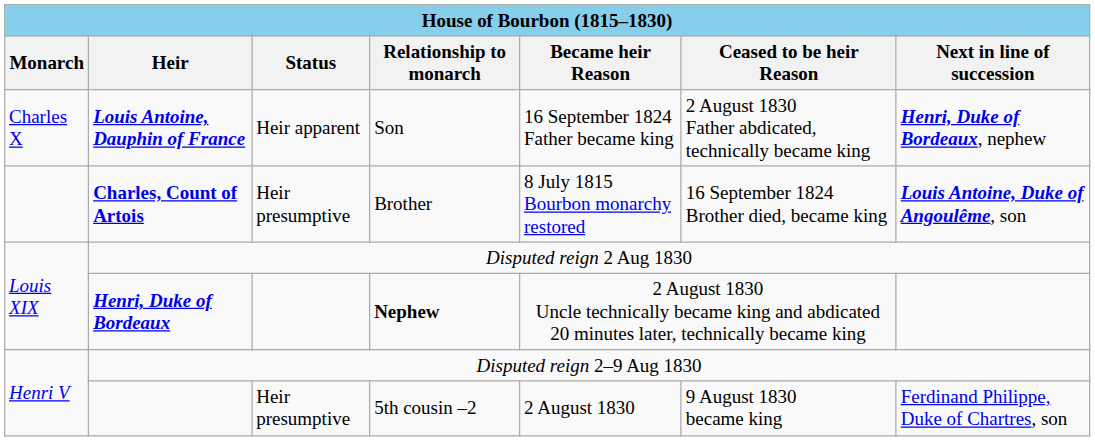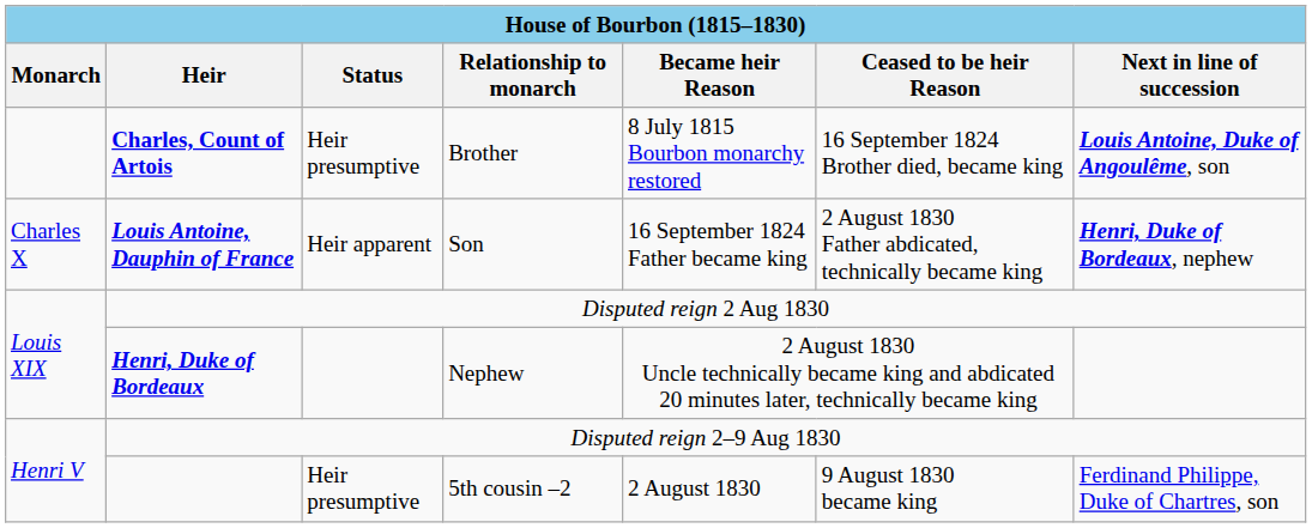 <table class="wikitable" style="font-size:95%">
 <tr>
 <th colspan="7" style="background: skyblue;">House of Bourbon (1815–1830)</th>
 </tr>
 <tr>
 <th>Monarch</th>
 <th>Heir</th>
 <th>Status</th>
 <th>Relationship to monarch</th>
 <th>Became heir<br>Reason</th>
 <th>Ceased to be heir<br>Reason</th>
 <th>Next in line of succession</th>
 </tr>
 <tr>
+<td></td>
+<td><strong><a href='#'>Charles, Count of Artois</a></strong></td>
+<td>Heir presumptive</td>
+<td>Brother</td>
+<td>8 July 1815<br><a href='#'>Bourbon monarchy restored</a></td>
+<td>16 September 1824<br>Brother died, became king</td>
+<td><strong><em><a href='#'>Louis Antoine, Duke of Angoulême</a></em></strong>, son</td>
+</tr>
+<tr>
 <td><a href='#'>Charles X</a></td>
 <td><strong><em><a href='#'>Louis Antoine, Dauphin of France</a></em></strong></td>
 <td>Heir apparent</td>
 <td>Son</td>
 <td>16 September 1824<br>Father became king</td>
 <td>2 August 1830<br>Father abdicated, technically became king</td>
 <td><strong><em><a href='#'>Henri, Duke of Bordeaux</a></em></strong>, nephew</td>
 </tr>
 <tr>
-<td></td>
-<td><strong><a href='#'>Charles, Count of Artois</a></strong></td>
-<td>Heir presumptive</td>
-<td>Brother</td>
-<td>8 July 1815<br><a href='#'>Bourbon monarchy restored</a></td>
-<td>16 September 1824<br>Brother died, became king</td>
-<td><strong><em><a href='#'>Louis Antoine, Duke of Angoulême</a></em></strong>, son</td>
-</tr>
-<tr>
 <td rowspan=2><em><a href='#'>Louis XIX</a></em></td>
 <td colspan=6 style="text-align:center"><em>Disputed reign</em> 2 Aug 1830</td>
 </tr>
 <tr>
 <td><strong><em><a href='#'>Henri, Duke of Bordeaux</a></em></strong></td>
 <td></td>
-<td><strong>Nephew</strong></td>
+<td>Nephew</td>
 <td colspan=2 style="text-align:center">2 August 1830<br>Uncle technically became king and abdicated 20 minutes later, technically became king</td>
 <td></td>
 </tr>
 <tr>
 <td rowspan=2><em><a href='#'>Henri V</a></em></td>
 <td colspan=6 style="text-align:center"><em>Disputed reign</em> 2–9 Aug 1830</td>
 </tr>
 <tr>
 <td></td>
 <td>Heir presumptive</td>
 <td>5th cousin –2</td>
 <td>2 August 1830<br></td>
 <td>9 August 1830<br> became king</td>
 <td><a href='#'>Ferdinand Philippe, Duke of Chartres</a>, son</td>
 </tr>
 </table>
